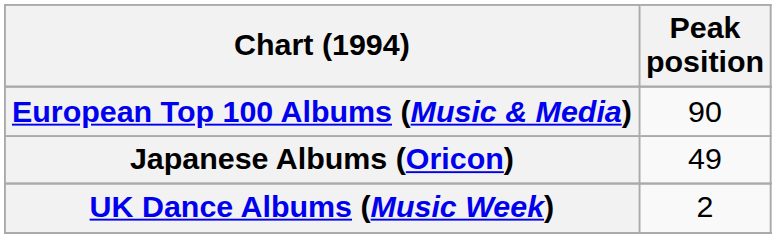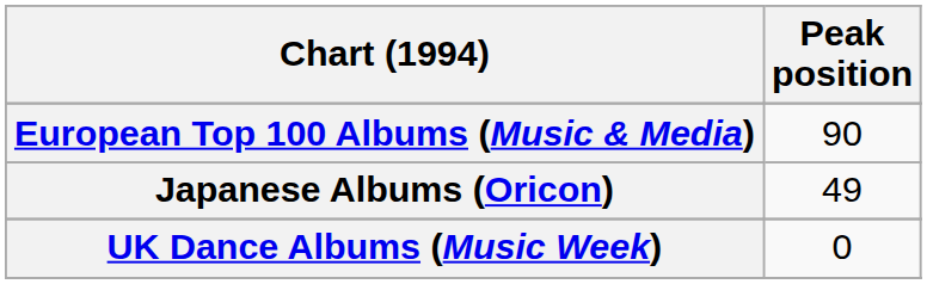 <table class="wikitable plainrowheaders sortable" style="text-align:center;">
 <tr>
 <th scope="col">Chart (1994)</th>
 <th scope="col">Peak<br>position</th>
 </tr>
 <tr>
 </tr>
 <tr>
 </tr>
 <tr>
 <th scope="row"><a href='#'>European Top 100 Albums</a> (<em><a href='#'>Music & Media</a></em>)</th>
 <td>90</td>
 </tr>
 <tr>
 <th scope="row">Japanese Albums (<a href='#'>Oricon</a>)</th>
 <td>49</td>
 </tr>
 <tr>
 </tr>
 <tr>
 </tr>
 <tr>
 <th scope="row"><a href='#'>UK Dance Albums</a> (<em><a href='#'>Music Week</a></em>)</th>
-<td>2</td>
+<td>0</td>
 </tr>
 <tr>
 </tr>
 <tr>
 </tr>
 </table>
